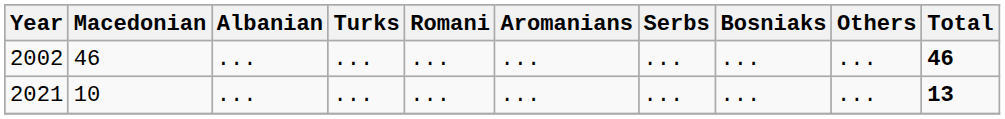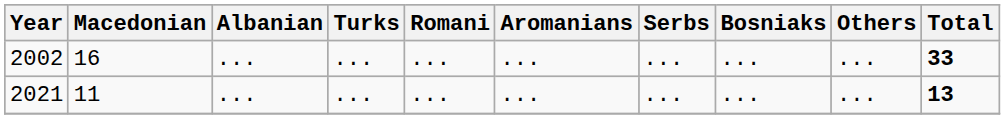 <table class="wikitable">
 <tr>
 <th>Year</th>
 <th>Macedonian</th>
 <th>Albanian</th>
 <th>Turks</th>
 <th>Romani</th>
 <th>Aromanians</th>
 <th>Serbs</th>
 <th>Bosniaks</th>
 <th><abbr>Others</abbr></th>
 <th>Total</th>
 </tr>
 <tr>
 <td>2002</td>
-<td>46</td>
+<td>16</td>
 <td>...</td>
 <td>...</td>
 <td>...</td>
 <td>...</td>
 <td>...</td>
 <td>...</td>
 <td>...</td>
-<td><strong>46</strong></td>
+<td><strong>33</strong></td>
 </tr>
 <tr>
 <td>2021</td>
-<td>10</td>
+<td>11</td>
 <td>...</td>
 <td>...</td>
 <td>...</td>
 <td>...</td>
 <td>...</td>
 <td>...</td>
 <td>...</td>
 <td><strong>13</strong></td>
 </tr>
 <tr>
 </tr>
 </table>
